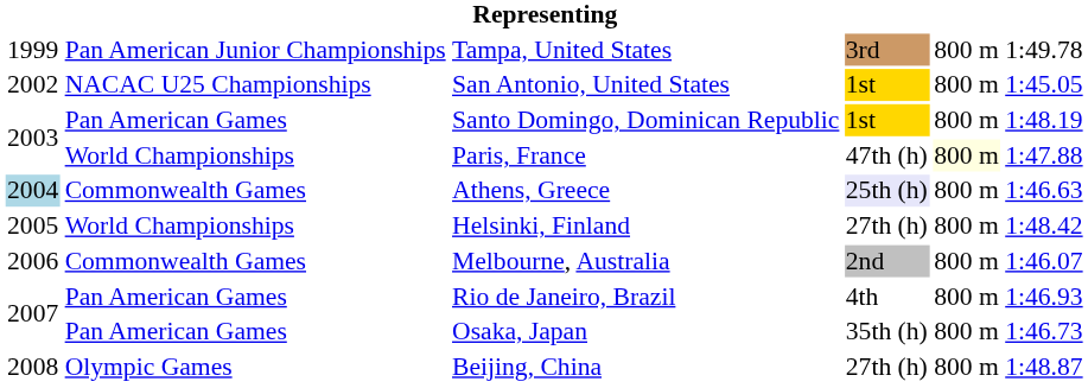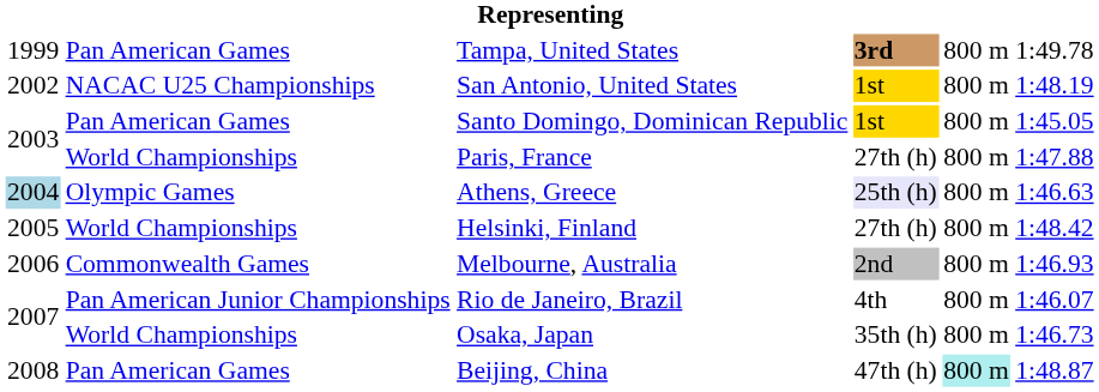 <table>
 <tr>
 <th colspan="6">Representing </th>
 </tr>
 <tr>
 <td>1999</td>
-<td><a href='#'>Pan American Junior Championships</a></td>
+<td><a href='#'>Pan American Games</a></td>
 <td><a href='#'>Tampa, United States</a></td>
-<td bgcolor=cc9966>3rd</td>
+<td bgcolor=cc9966><strong>3rd</strong></td>
 <td>800 m</td>
 <td>1:49.78</td>
 </tr>
 <tr>
 <td>2002</td>
 <td><a href='#'>NACAC U25 Championships</a></td>
 <td><a href='#'>San Antonio, United States</a></td>
 <td bgcolor=gold>1st</td>
 <td>800 m</td>
-<td><a href='#'>1:45.05</a></td>
+<td><a href='#'>1:48.19</a></td>
 </tr>
 <tr>
 <td rowspan=2>2003</td>
 <td><a href='#'>Pan American Games</a></td>
 <td><a href='#'>Santo Domingo, Dominican Republic</a></td>
 <td bgcolor="gold">1st</td>
 <td>800 m</td>
-<td><a href='#'>1:48.19</a></td>
+<td><a href='#'>1:45.05</a></td>
 </tr>
 <tr>
 <td><a href='#'>World Championships</a></td>
 <td><a href='#'>Paris, France</a></td>
-<td>47th (h)</td>
-<td style="background: lightyellow;">800 m</td>
+<td>27th (h)</td>
+<td>800 m</td>
 <td><a href='#'>1:47.88</a></td>
 </tr>
 <tr>
 <td style="background: lightblue;">2004</td>
-<td><a href='#'>Commonwealth Games</a></td>
+<td><a href='#'>Olympic Games</a></td>
 <td><a href='#'>Athens, Greece</a></td>
 <td style="background: lavender;">25th (h)</td>
 <td>800 m</td>
 <td><a href='#'>1:46.63</a></td>
 </tr>
 <tr>
 <td>2005</td>
 <td><a href='#'>World Championships</a></td>
 <td><a href='#'>Helsinki, Finland</a></td>
 <td>27th (h)</td>
 <td>800 m</td>
 <td><a href='#'>1:48.42</a></td>
 </tr>
 <tr>
 <td>2006</td>
 <td><a href='#'>Commonwealth Games</a></td>
 <td><a href='#'>Melbourne</a>, <a href='#'>Australia</a></td>
 <td bgcolor="silver">2nd</td>
 <td>800 m</td>
+<td><a href='#'>1:46.93</a></td>
+</tr>
+<tr>
+<td rowspan=2>2007</td>
+<td><a href='#'>Pan American Junior Championships</a></td>
+<td><a href='#'>Rio de Janeiro, Brazil</a></td>
+<td>4th</td>
+<td>800 m</td>
 <td><a href='#'>1:46.07</a></td>
 </tr>
 <tr>
-<td rowspan=2>2007</td>
-<td><a href='#'>Pan American Games</a></td>
-<td><a href='#'>Rio de Janeiro, Brazil</a></td>
-<td>4th</td>
-<td>800 m</td>
-<td><a href='#'>1:46.93</a></td>
-</tr>
-<tr>
-<td><a href='#'>Pan American Games</a></td>
+<td><a href='#'>World Championships</a></td>
 <td><a href='#'>Osaka, Japan</a></td>
 <td>35th (h)</td>
 <td>800 m</td>
 <td><a href='#'>1:46.73</a></td>
 </tr>
 <tr>
 <td>2008</td>
-<td><a href='#'>Olympic Games</a></td>
+<td><a href='#'>Pan American Games</a></td>
 <td><a href='#'>Beijing, China</a></td>
-<td>27th (h)</td>
-<td>800 m</td>
+<td>47th (h)</td>
+<td style="background: paleturquoise;">800 m</td>
 <td><a href='#'>1:48.87</a></td>
 </tr>
 </table>
